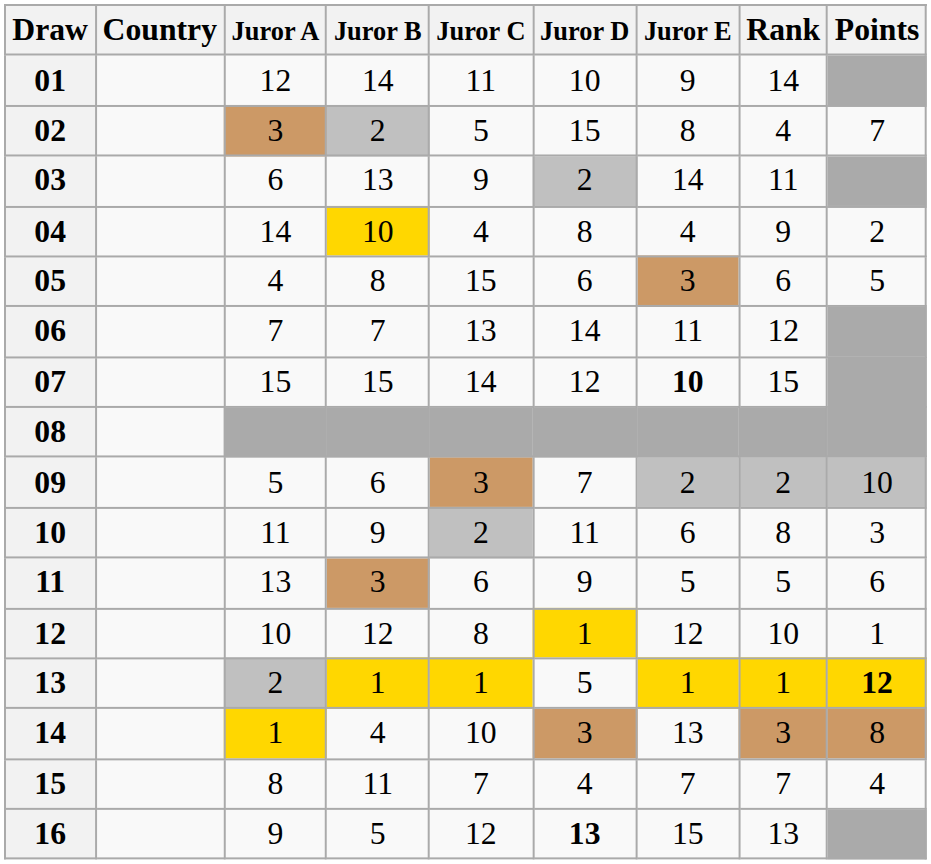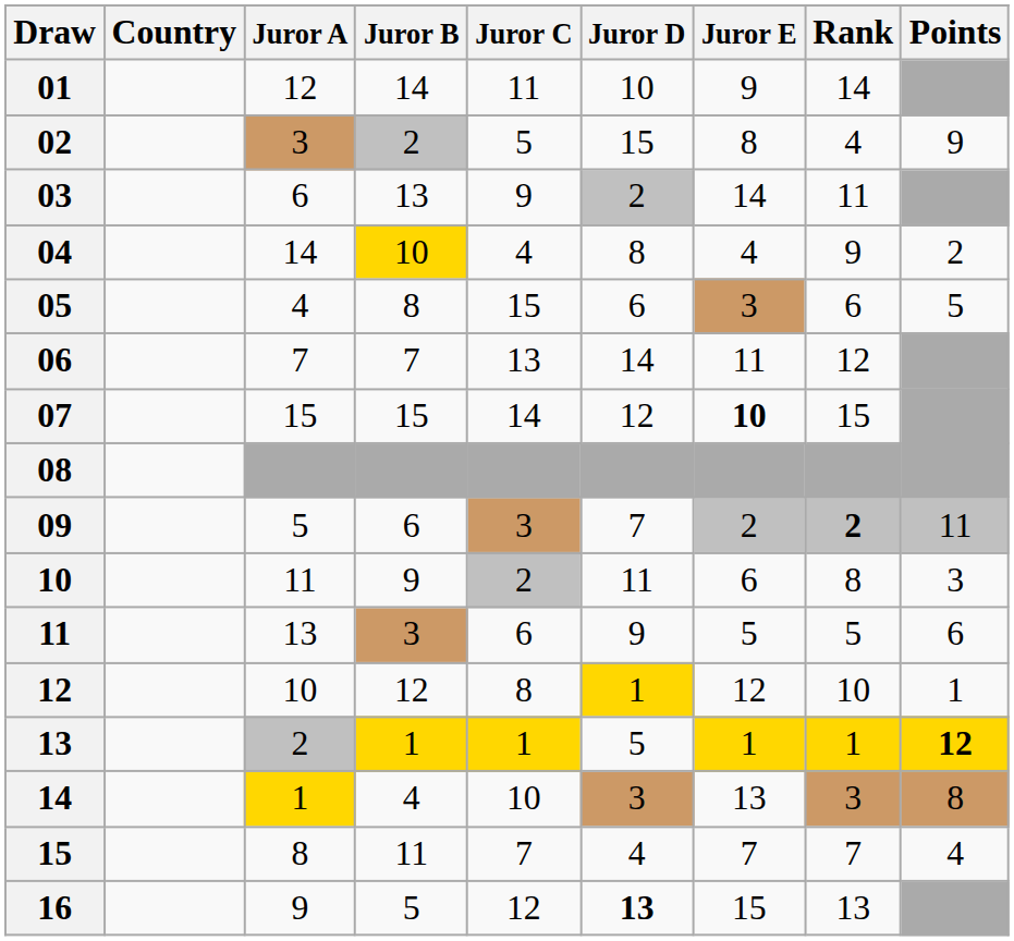 <table class="sortable wikitable collapsible plainrowheaders" style="text-align:center;">
 <tr>
 </tr>
 <tr>
 <th scope="col">Draw</th>
 <th scope="col">Country</th>
 <th scope="col"><small>Juror A</small></th>
 <th scope="col"><small>Juror B</small></th>
 <th scope="col"><small>Juror C</small></th>
 <th scope="col"><small>Juror D</small></th>
 <th scope="col"><small>Juror E</small></th>
 <th scope="col">Rank</th>
 <th scope="col">Points</th>
 </tr>
 <tr>
 <th scope="row" style="text-align:center;">01</th>
 <td style="text-align:left;"></td>
 <td>12</td>
 <td>14</td>
 <td>11</td>
 <td>10</td>
 <td>9</td>
 <td>14</td>
 <td style="background:#AAAAAA;"></td>
 </tr>
 <tr>
 <th scope="row" style="text-align:center;">02</th>
 <td style="text-align:left;"></td>
 <td style="background:#CC9966;">3</td>
 <td style="background:silver;">2</td>
 <td>5</td>
 <td>15</td>
 <td>8</td>
 <td>4</td>
-<td>7</td>
+<td>9</td>
 </tr>
 <tr>
 <th scope="row" style="text-align:center;">03</th>
 <td style="text-align:left;"></td>
 <td>6</td>
 <td>13</td>
 <td>9</td>
 <td style="background:silver;">2</td>
 <td>14</td>
 <td>11</td>
 <td style="background:#AAAAAA;"></td>
 </tr>
 <tr>
 <th scope="row" style="text-align:center;">04</th>
 <td style="text-align:left;"></td>
 <td>14</td>
 <td style="background: gold;">10</td>
 <td>4</td>
 <td>8</td>
 <td>4</td>
 <td>9</td>
 <td>2</td>
 </tr>
 <tr>
 <th scope="row" style="text-align:center;">05</th>
 <td style="text-align:left;"></td>
 <td>4</td>
 <td>8</td>
 <td>15</td>
 <td>6</td>
 <td style="background:#CC9966;">3</td>
 <td>6</td>
 <td>5</td>
 </tr>
 <tr>
 <th scope="row" style="text-align:center;">06</th>
 <td style="text-align:left;"></td>
 <td>7</td>
 <td>7</td>
 <td>13</td>
 <td>14</td>
 <td>11</td>
 <td>12</td>
 <td style="background:#AAAAAA;"></td>
 </tr>
 <tr>
 <th scope="row" style="text-align:center;">07</th>
 <td style="text-align:left;"></td>
 <td>15</td>
 <td>15</td>
 <td>14</td>
 <td>12</td>
 <td><strong>10</strong></td>
 <td>15</td>
 <td style="background:#AAAAAA;"></td>
 </tr>
 <tr class="sortbottom">
 <th scope="row" style="text-align:center;">08</th>
 <td style="text-align:left;"></td>
 <td style="background:#AAAAAA;"></td>
 <td style="background:#AAAAAA;"></td>
 <td style="background:#AAAAAA;"></td>
 <td style="background:#AAAAAA;"></td>
 <td style="background:#AAAAAA;"></td>
 <td style="background:#AAAAAA;"></td>
 <td style="background:#AAAAAA;"></td>
 </tr>
 <tr>
 <th scope="row" style="text-align:center;">09</th>
 <td style="text-align:left;"></td>
 <td>5</td>
 <td>6</td>
 <td style="background:#CC9966;">3</td>
 <td>7</td>
 <td style="background:silver;">2</td>
-<td style="background:silver;">2</td>
-<td style="background:silver;">10</td>
+<td style="background:silver;"><strong>2</strong></td>
+<td style="background:silver;">11</td>
 </tr>
 <tr>
 <th scope="row" style="text-align:center;">10</th>
 <td style="text-align:left;"></td>
 <td>11</td>
 <td>9</td>
 <td style="background:silver;">2</td>
 <td>11</td>
 <td>6</td>
 <td>8</td>
 <td>3</td>
 </tr>
 <tr>
 <th scope="row" style="text-align:center;">11</th>
 <td style="text-align:left;"></td>
 <td>13</td>
 <td style="background:#CC9966;">3</td>
 <td>6</td>
 <td>9</td>
 <td>5</td>
 <td>5</td>
 <td>6</td>
 </tr>
 <tr>
 <th scope="row" style="text-align:center;">12</th>
 <td style="text-align:left;"></td>
 <td>10</td>
 <td>12</td>
 <td>8</td>
 <td style="background:gold;">1</td>
 <td>12</td>
 <td>10</td>
 <td>1</td>
 </tr>
 <tr>
 <th scope="row" style="text-align:center;">13</th>
 <td style="text-align:left;"></td>
 <td style="background:silver;">2</td>
 <td style="background:gold;">1</td>
 <td style="background:gold;">1</td>
 <td>5</td>
 <td style="background:gold;">1</td>
 <td style="background:gold;">1</td>
 <td style="background:gold;"><strong>12</strong></td>
 </tr>
 <tr>
 <th scope="row" style="text-align:center;">14</th>
 <td style="text-align:left;"></td>
 <td style="background:gold;">1</td>
 <td>4</td>
 <td>10</td>
 <td style="background:#CC9966;">3</td>
 <td>13</td>
 <td style="background:#CC9966;">3</td>
 <td style="background:#CC9966;">8</td>
 </tr>
 <tr>
 <th scope="row" style="text-align:center;">15</th>
 <td style="text-align:left;"></td>
 <td>8</td>
 <td>11</td>
 <td>7</td>
 <td>4</td>
 <td>7</td>
 <td>7</td>
 <td>4</td>
 </tr>
 <tr>
 <th scope="row" style="text-align:center;">16</th>
 <td style="text-align:left;"></td>
 <td>9</td>
 <td>5</td>
 <td>12</td>
 <td><strong>13</strong></td>
 <td>15</td>
 <td>13</td>
 <td style="background:#AAAAAA;"></td>
 </tr>
 </table>
